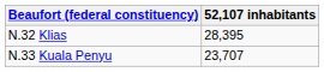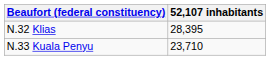 <table class="wikitable">
 <tr>
 <th class="hintergrundfarbe6"><a href='#'>Beaufort (federal constituency)</a></th>
 <th class="hintergrundfarbe6">52,107 inhabitants</th>
 </tr>
 <tr>
 <td>N.32 <a href='#'>Klias</a></td>
 <td>28,395</td>
 </tr>
 <tr>
 <td>N.33 <a href='#'>Kuala Penyu</a></td>
-<td>23,707</td>
+<td>23,710</td>
 </tr>
 </table>
